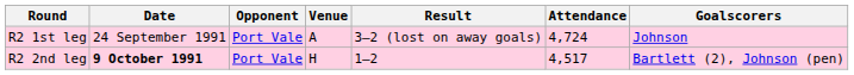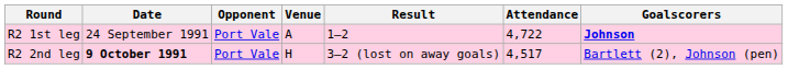 <table class="wikitable">
 <tr>
 <th>Round</th>
 <th>Date</th>
 <th>Opponent</th>
 <th>Venue</th>
 <th>Result</th>
 <th>Attendance</th>
 <th>Goalscorers</th>
 </tr>
 <tr style="background-color: #ffd0e3;">
 <td>R2 1st leg</td>
 <td>24 September 1991</td>
 <td><a href='#'>Port Vale</a></td>
 <td>A</td>
-<td>3–2 (lost on away goals)</td>
-<td>4,724</td>
-<td><a href='#'>Johnson</a></td>
+<td>1–2</td>
+<td>4,722</td>
+<td><strong><a href='#'>Johnson</a></strong></td>
 </tr>
 <tr style="background-color: #ffd0e3;">
 <td>R2 2nd leg</td>
 <td><strong>9 October 1991</strong></td>
 <td><a href='#'>Port Vale</a></td>
 <td>H</td>
-<td>1–2</td>
+<td>3–2 (lost on away goals)</td>
 <td>4,517</td>
 <td><a href='#'>Bartlett</a> (2), <a href='#'>Johnson</a> (pen)</td>
 </tr>
 </table>
